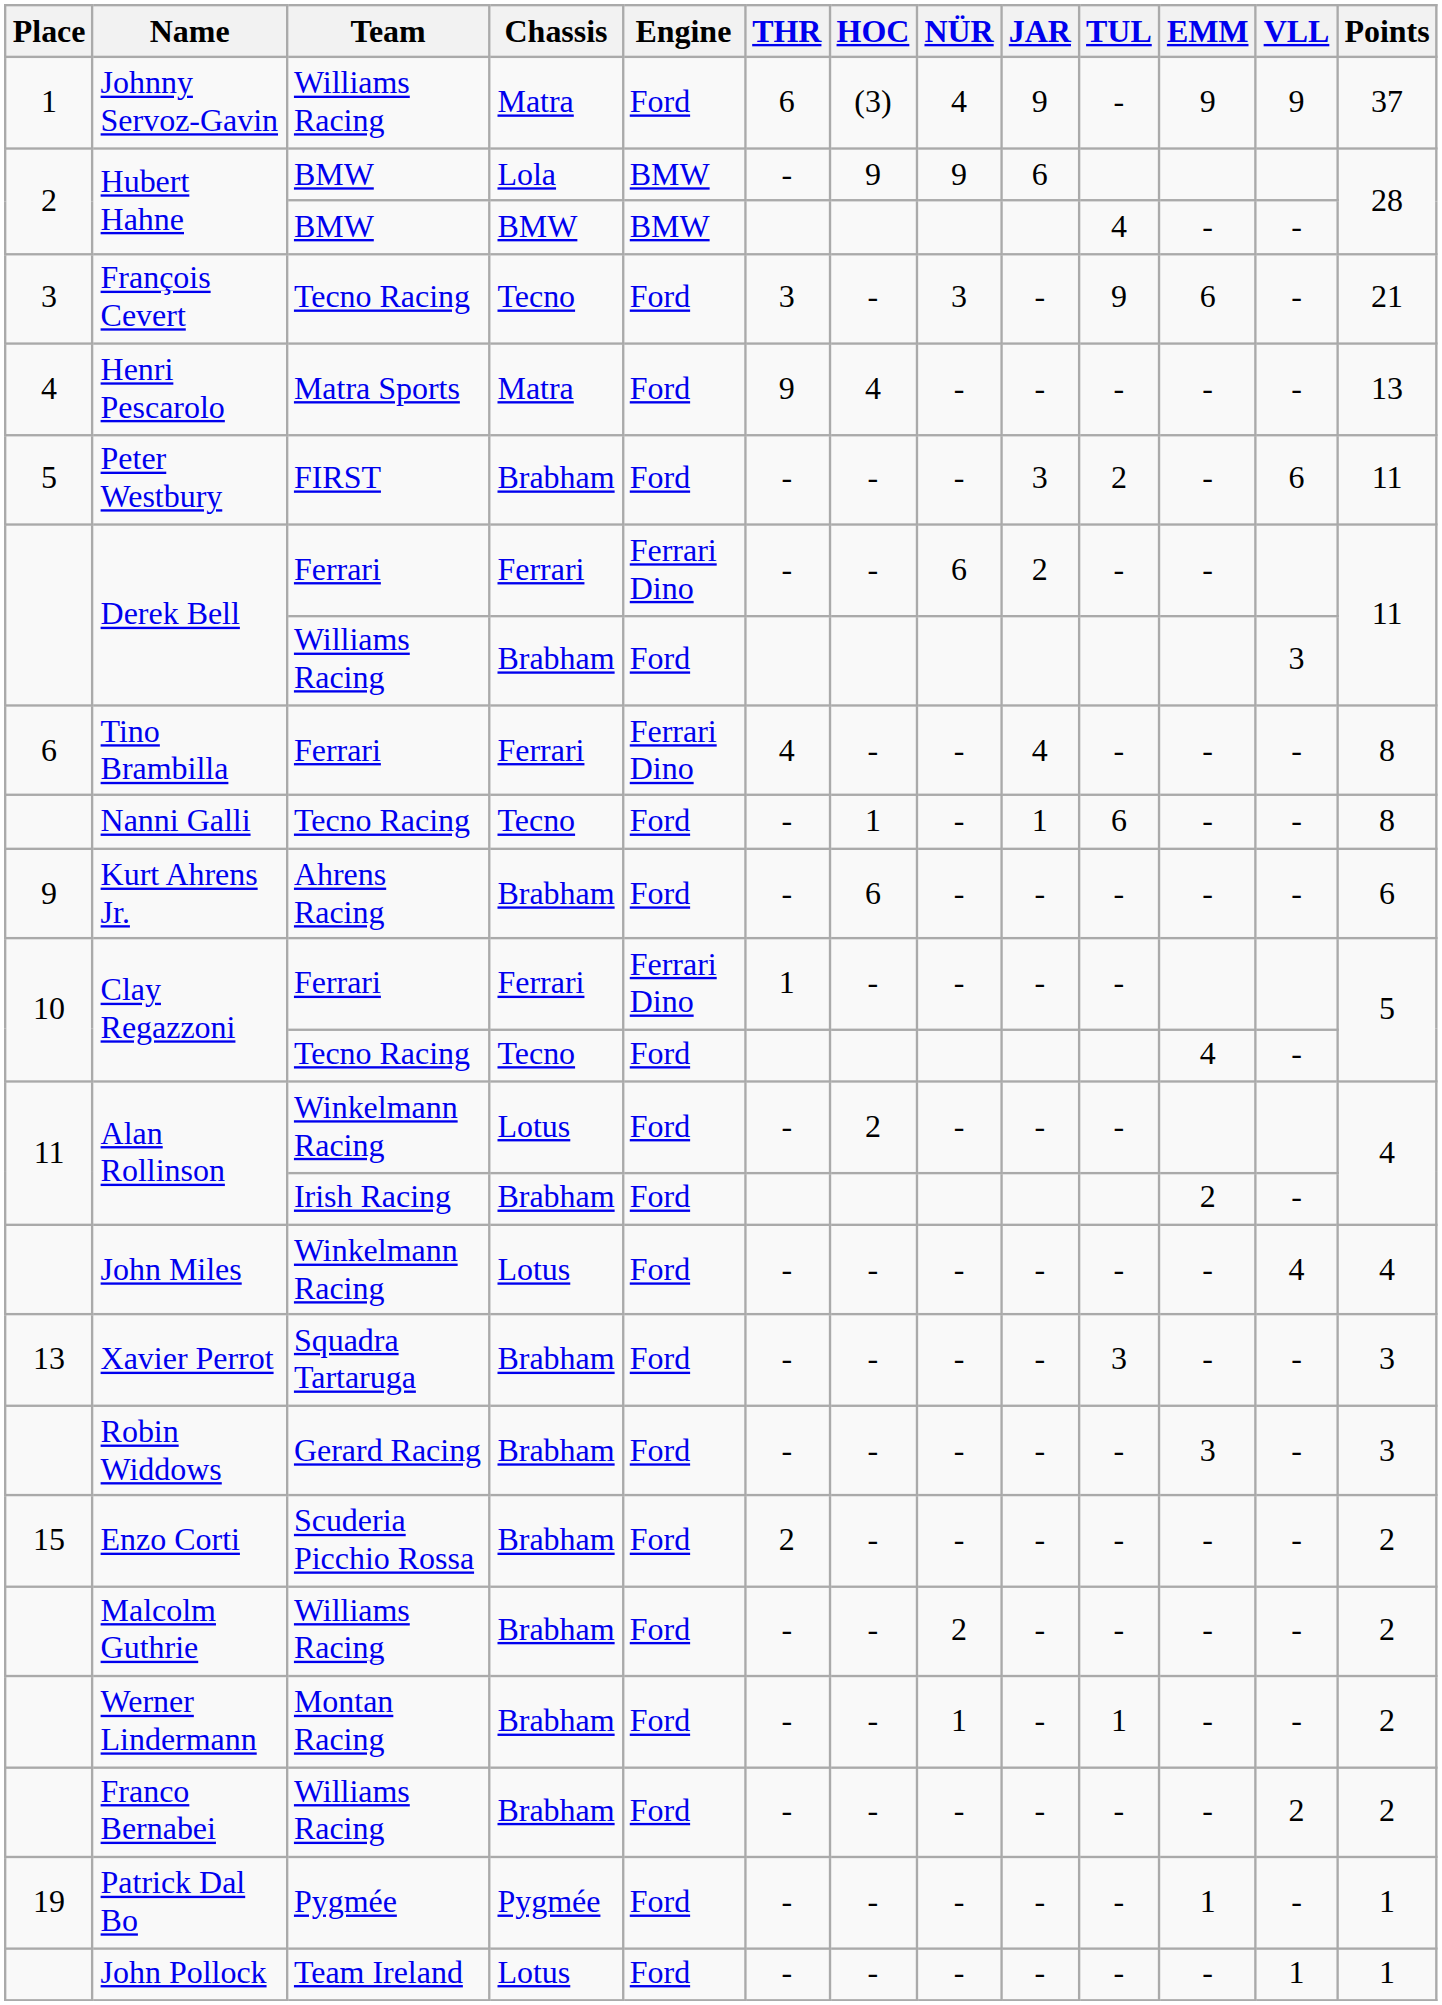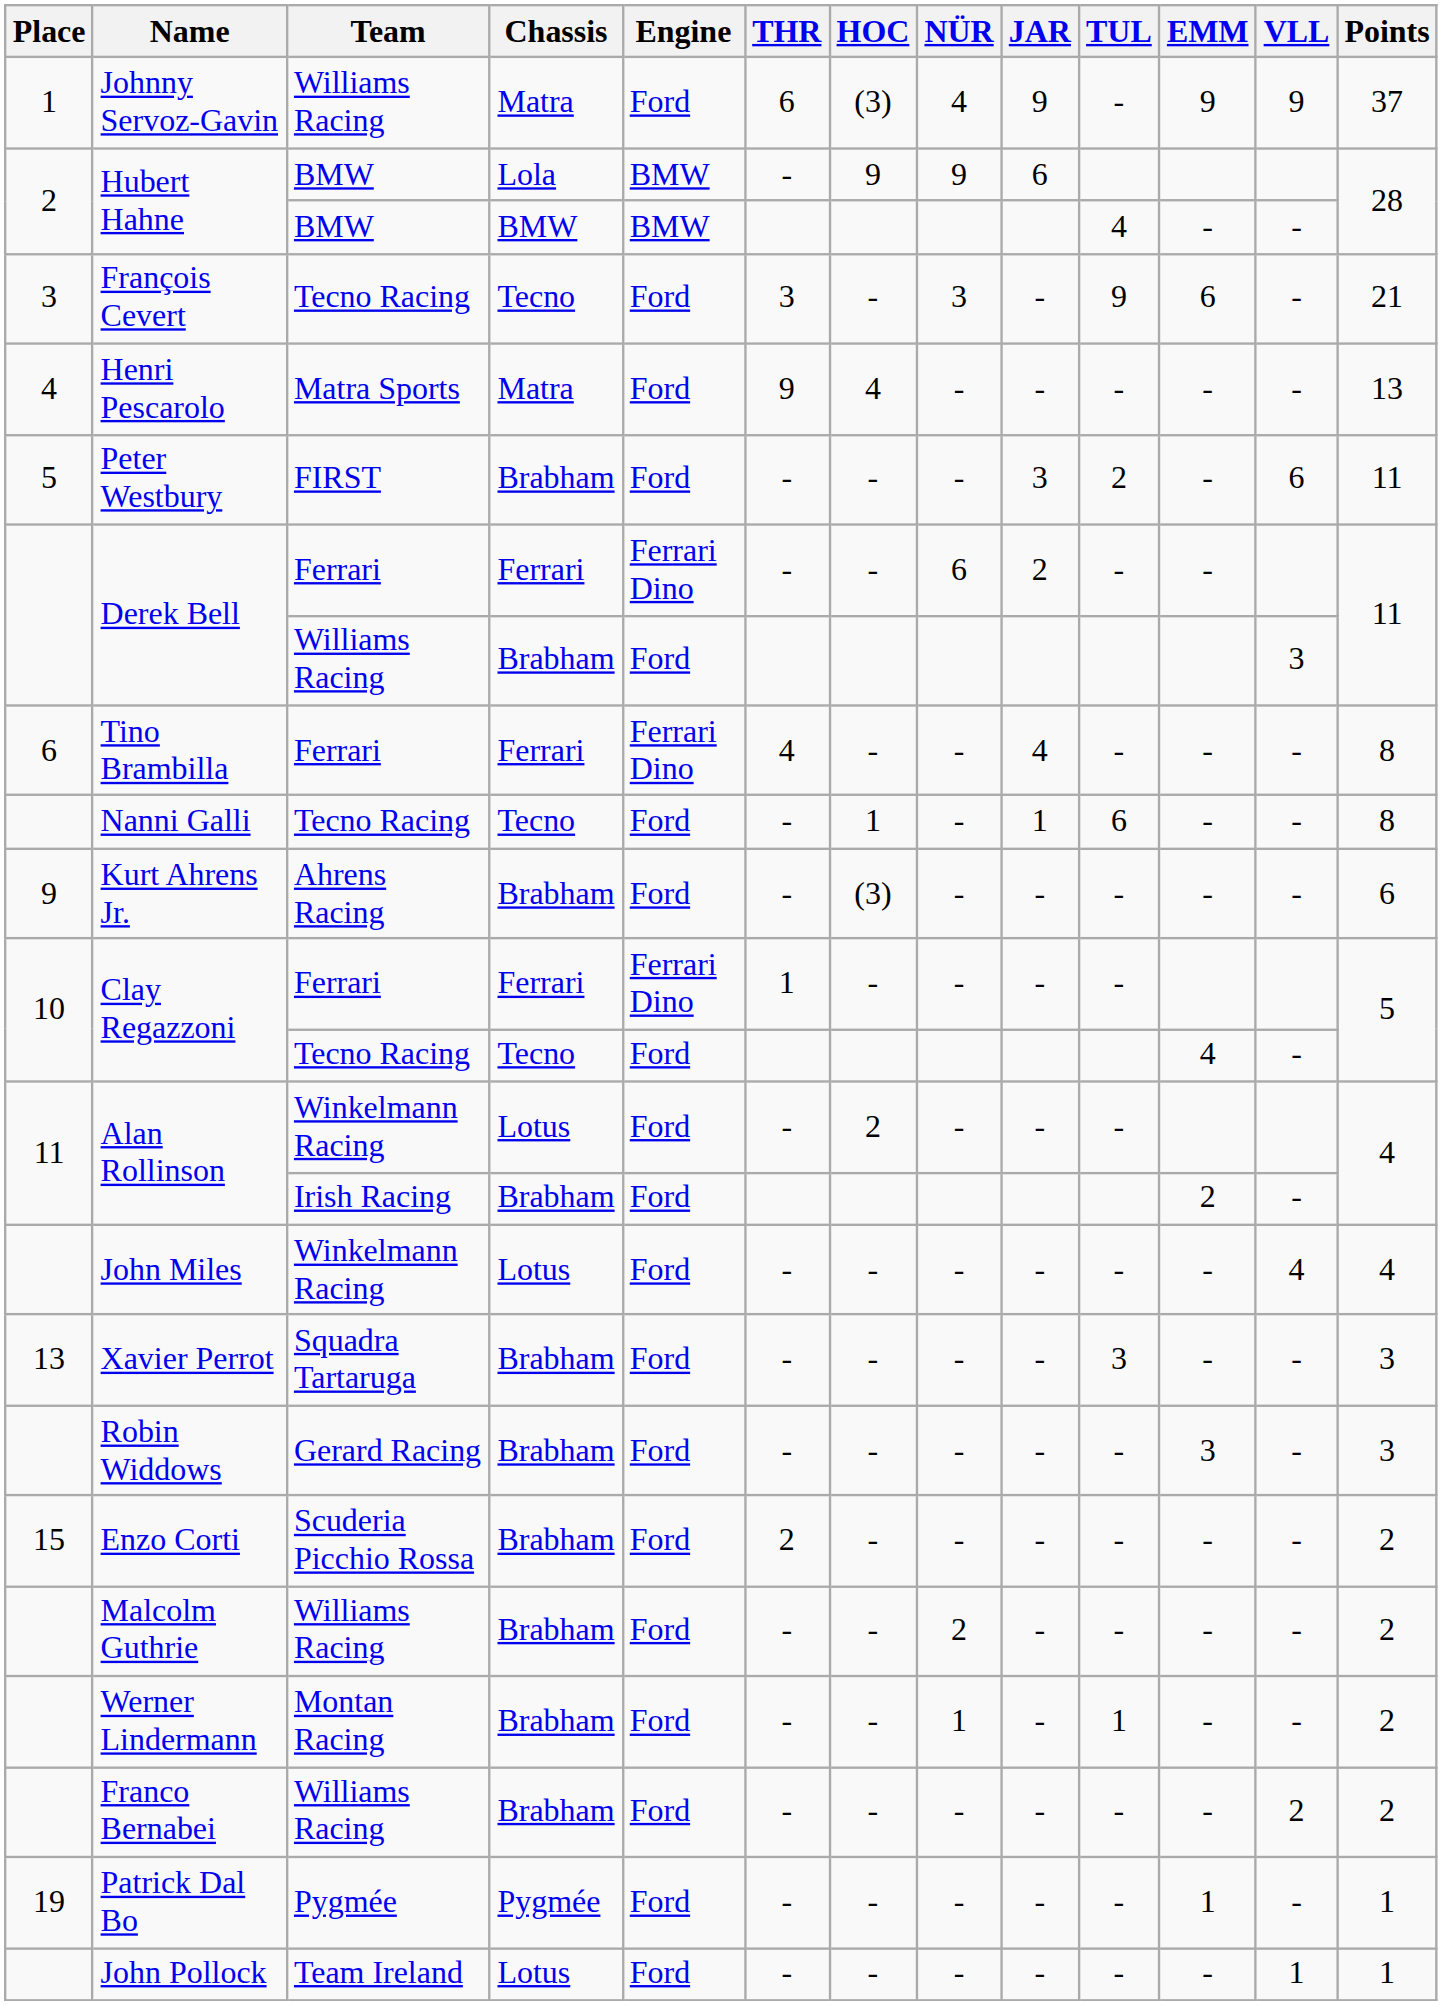 <table class="wikitable" style="font-size: 85%; text-align:center">
 <tr>
 <th>Place</th>
 <th>Name</th>
 <th>Team</th>
 <th>Chassis</th>
 <th>Engine</th>
 <th><a href='#'>THR</a><br></th>
 <th><a href='#'>HOC</a><br></th>
 <th><a href='#'>NÜR</a><br></th>
 <th><a href='#'>JAR</a><br></th>
 <th><a href='#'>TUL</a><br></th>
 <th><a href='#'>EMM</a><br></th>
 <th><a href='#'>VLL</a><br></th>
 <th>Points</th>
 </tr>
 <tr>
 <td>1</td>
 <td align="left"> <a href='#'>Johnny Servoz-Gavin</a></td>
 <td align="left"><a href='#'>Williams Racing</a></td>
 <td align="left"><a href='#'>Matra</a></td>
 <td align="left"><a href='#'>Ford</a></td>
 <td>6</td>
 <td>(3)</td>
 <td>4</td>
 <td>9</td>
 <td>-</td>
 <td>9</td>
 <td>9</td>
 <td>37</td>
 </tr>
 <tr>
 <td rowspan=2>2</td>
 <td rowspan=2 align="left"> <a href='#'>Hubert Hahne</a></td>
 <td align="left"><a href='#'>BMW</a></td>
 <td align="left"><a href='#'>Lola</a></td>
 <td align="left"><a href='#'>BMW</a></td>
 <td>-</td>
 <td>9</td>
 <td>9</td>
 <td>6</td>
 <td></td>
 <td></td>
 <td></td>
 <td rowspan=2>28</td>
 </tr>
 <tr>
 <td align="left"><a href='#'>BMW</a></td>
 <td align="left"><a href='#'>BMW</a></td>
 <td align="left"><a href='#'>BMW</a></td>
 <td></td>
 <td></td>
 <td></td>
 <td></td>
 <td>4</td>
 <td>-</td>
 <td>-</td>
 </tr>
 <tr>
 <td>3</td>
 <td align="left"> <a href='#'>François Cevert</a></td>
 <td align="left"><a href='#'>Tecno Racing</a></td>
 <td align="left"><a href='#'>Tecno</a></td>
 <td align="left"><a href='#'>Ford</a></td>
 <td>3</td>
 <td>-</td>
 <td>3</td>
 <td>-</td>
 <td>9</td>
 <td>6</td>
 <td>-</td>
 <td>21</td>
 </tr>
 <tr>
 <td>4</td>
 <td align="left"> <a href='#'>Henri Pescarolo</a></td>
 <td align="left"><a href='#'>Matra Sports</a></td>
 <td align="left"><a href='#'>Matra</a></td>
 <td align="left"><a href='#'>Ford</a></td>
 <td>9</td>
 <td>4</td>
 <td>-</td>
 <td>-</td>
 <td>-</td>
 <td>-</td>
 <td>-</td>
 <td>13</td>
 </tr>
 <tr>
 <td>5</td>
 <td align="left"> <a href='#'>Peter Westbury</a></td>
 <td align="left"><a href='#'>FIRST</a></td>
 <td align="left"><a href='#'>Brabham</a></td>
 <td align="left"><a href='#'>Ford</a></td>
 <td>-</td>
 <td>-</td>
 <td>-</td>
 <td>3</td>
 <td>2</td>
 <td>-</td>
 <td>6</td>
 <td>11</td>
 </tr>
 <tr>
 <td rowspan=2></td>
 <td rowspan=2 align="left"> <a href='#'>Derek Bell</a></td>
 <td align="left"><a href='#'>Ferrari</a></td>
 <td align="left"><a href='#'>Ferrari</a></td>
 <td align="left"><a href='#'>Ferrari Dino</a></td>
 <td>-</td>
 <td>-</td>
 <td>6</td>
 <td>2</td>
 <td>-</td>
 <td>-</td>
 <td></td>
 <td rowspan=2>11</td>
 </tr>
 <tr>
 <td align="left"><a href='#'>Williams Racing</a></td>
 <td align="left"><a href='#'>Brabham</a></td>
 <td align="left"><a href='#'>Ford</a></td>
 <td></td>
 <td></td>
 <td></td>
 <td></td>
 <td></td>
 <td></td>
 <td>3</td>
 </tr>
 <tr>
 <td>6</td>
 <td align="left"> <a href='#'>Tino Brambilla</a></td>
 <td align="left"><a href='#'>Ferrari</a></td>
 <td align="left"><a href='#'>Ferrari</a></td>
 <td align="left"><a href='#'>Ferrari Dino</a></td>
 <td>4</td>
 <td>-</td>
 <td>-</td>
 <td>4</td>
 <td>-</td>
 <td>-</td>
 <td>-</td>
 <td>8</td>
 </tr>
 <tr>
 <td></td>
 <td align="left"> <a href='#'>Nanni Galli</a></td>
 <td align="left"><a href='#'>Tecno Racing</a></td>
 <td align="left"><a href='#'>Tecno</a></td>
 <td align="left"><a href='#'>Ford</a></td>
 <td>-</td>
 <td>1</td>
 <td>-</td>
 <td>1</td>
 <td>6</td>
 <td>-</td>
 <td>-</td>
 <td>8</td>
 </tr>
 <tr>
 <td>9</td>
 <td align="left"> <a href='#'>Kurt Ahrens Jr.</a></td>
 <td align="left"><a href='#'>Ahrens Racing</a></td>
 <td align="left"><a href='#'>Brabham</a></td>
 <td align="left"><a href='#'>Ford</a></td>
 <td>-</td>
-<td>6</td>
+<td>(3)</td>
 <td>-</td>
 <td>-</td>
 <td>-</td>
 <td>-</td>
 <td>-</td>
 <td>6</td>
 </tr>
 <tr>
 <td rowspan=2>10</td>
 <td rowspan=2 align="left"> <a href='#'>Clay Regazzoni</a></td>
 <td align="left"><a href='#'>Ferrari</a></td>
 <td align="left"><a href='#'>Ferrari</a></td>
 <td align="left"><a href='#'>Ferrari Dino</a></td>
 <td>1</td>
 <td>-</td>
 <td>-</td>
 <td>-</td>
 <td>-</td>
 <td></td>
 <td></td>
 <td rowspan=2>5</td>
 </tr>
 <tr>
 <td align="left"><a href='#'>Tecno Racing</a></td>
 <td align="left"><a href='#'>Tecno</a></td>
 <td align="left"><a href='#'>Ford</a></td>
 <td></td>
 <td></td>
 <td></td>
 <td></td>
 <td></td>
 <td>4</td>
 <td>-</td>
 </tr>
 <tr>
 <td rowspan=2>11</td>
 <td rowspan=2 align="left"> <a href='#'>Alan Rollinson</a></td>
 <td align="left"><a href='#'>Winkelmann Racing</a></td>
 <td align="left"><a href='#'>Lotus</a></td>
 <td align="left"><a href='#'>Ford</a></td>
 <td>-</td>
 <td>2</td>
 <td>-</td>
 <td>-</td>
 <td>-</td>
 <td></td>
 <td></td>
 <td rowspan=2>4</td>
 </tr>
 <tr>
 <td align="left"><a href='#'>Irish Racing</a></td>
 <td align="left"><a href='#'>Brabham</a></td>
 <td align="left"><a href='#'>Ford</a></td>
 <td></td>
 <td></td>
 <td></td>
 <td></td>
 <td></td>
 <td>2</td>
 <td>-</td>
 </tr>
 <tr>
 <td></td>
 <td align="left"> <a href='#'>John Miles</a></td>
 <td align="left"><a href='#'>Winkelmann Racing</a></td>
 <td align="left"><a href='#'>Lotus</a></td>
 <td align="left"><a href='#'>Ford</a></td>
 <td>-</td>
 <td>-</td>
 <td>-</td>
 <td>-</td>
 <td>-</td>
 <td>-</td>
 <td>4</td>
 <td>4</td>
 </tr>
 <tr>
 <td>13</td>
 <td align="left"> <a href='#'>Xavier Perrot</a></td>
 <td align="left"><a href='#'>Squadra Tartaruga</a></td>
 <td align="left"><a href='#'>Brabham</a></td>
 <td align="left"><a href='#'>Ford</a></td>
 <td>-</td>
 <td>-</td>
 <td>-</td>
 <td>-</td>
 <td>3</td>
 <td>-</td>
 <td>-</td>
 <td>3</td>
 </tr>
 <tr>
 <td></td>
 <td align="left"> <a href='#'>Robin Widdows</a></td>
 <td align="left"><a href='#'>Gerard Racing</a></td>
 <td align="left"><a href='#'>Brabham</a></td>
 <td align="left"><a href='#'>Ford</a></td>
 <td>-</td>
 <td>-</td>
 <td>-</td>
 <td>-</td>
 <td>-</td>
 <td>3</td>
 <td>-</td>
 <td>3</td>
 </tr>
 <tr>
 <td>15</td>
 <td align="left"> <a href='#'>Enzo Corti</a></td>
 <td align="left"><a href='#'>Scuderia Picchio Rossa</a></td>
 <td align="left"><a href='#'>Brabham</a></td>
 <td align="left"><a href='#'>Ford</a></td>
 <td>2</td>
 <td>-</td>
 <td>-</td>
 <td>-</td>
 <td>-</td>
 <td>-</td>
 <td>-</td>
 <td>2</td>
 </tr>
 <tr>
 <td></td>
 <td align="left"> <a href='#'>Malcolm Guthrie</a></td>
 <td align="left"><a href='#'>Williams Racing</a></td>
 <td align="left"><a href='#'>Brabham</a></td>
 <td align="left"><a href='#'>Ford</a></td>
 <td>-</td>
 <td>-</td>
 <td>2</td>
 <td>-</td>
 <td>-</td>
 <td>-</td>
 <td>-</td>
 <td>2</td>
 </tr>
 <tr>
 <td></td>
 <td align="left"> <a href='#'>Werner Lindermann</a></td>
 <td align="left"><a href='#'>Montan Racing</a></td>
 <td align="left"><a href='#'>Brabham</a></td>
 <td align="left"><a href='#'>Ford</a></td>
 <td>-</td>
 <td>-</td>
 <td>1</td>
 <td>-</td>
 <td>1</td>
 <td>-</td>
 <td>-</td>
 <td>2</td>
 </tr>
 <tr>
 <td></td>
 <td align="left"> <a href='#'>Franco Bernabei</a></td>
 <td align="left"><a href='#'>Williams Racing</a></td>
 <td align="left"><a href='#'>Brabham</a></td>
 <td align="left"><a href='#'>Ford</a></td>
 <td>-</td>
 <td>-</td>
 <td>-</td>
 <td>-</td>
 <td>-</td>
 <td>-</td>
 <td>2</td>
 <td>2</td>
 </tr>
 <tr>
 <td>19</td>
 <td align="left"> <a href='#'>Patrick Dal Bo</a></td>
 <td align="left"><a href='#'>Pygmée</a></td>
 <td align="left"><a href='#'>Pygmée</a></td>
 <td align="left"><a href='#'>Ford</a></td>
 <td>-</td>
 <td>-</td>
 <td>-</td>
 <td>-</td>
 <td>-</td>
 <td>1</td>
 <td>-</td>
 <td>1</td>
 </tr>
 <tr>
 <td></td>
 <td align="left"> <a href='#'>John Pollock</a></td>
 <td align="left"><a href='#'>Team Ireland</a></td>
 <td align="left"><a href='#'>Lotus</a></td>
 <td align="left"><a href='#'>Ford</a></td>
 <td>-</td>
 <td>-</td>
 <td>-</td>
 <td>-</td>
 <td>-</td>
 <td>-</td>
 <td>1</td>
 <td>1</td>
 </tr>
 </table>
